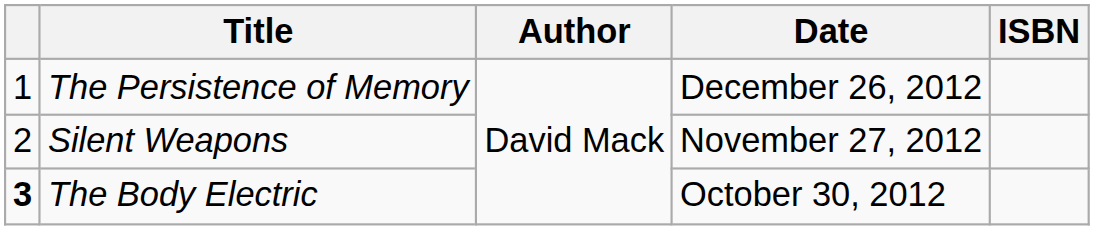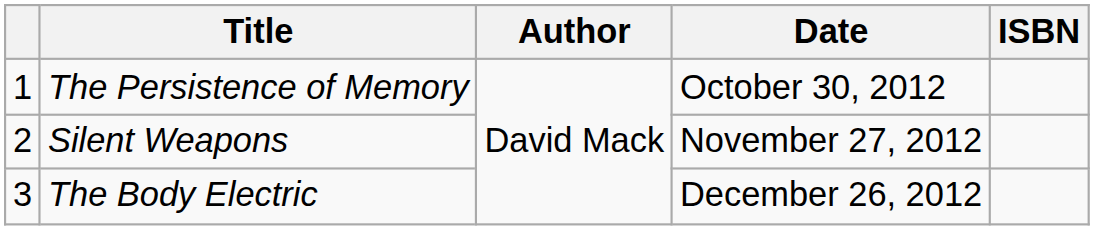 <table class="wikitable">
 <tr>
 <th></th>
 <th>Title</th>
 <th>Author</th>
 <th>Date</th>
 <th>ISBN</th>
 </tr>
 <tr>
 <td>1</td>
 <td><em>The Persistence of Memory</em></td>
 <td rowspan="3">David Mack</td>
-<td>December 26, 2012</td>
+<td>October 30, 2012</td>
 <td></td>
 </tr>
 <tr>
 <td>2</td>
 <td><em>Silent Weapons</em></td>
 <td>November 27, 2012</td>
 <td></td>
 </tr>
 <tr>
-<td><strong>3</strong></td>
+<td>3</td>
 <td><em>The Body Electric</em></td>
-<td>October 30, 2012</td>
+<td>December 26, 2012</td>
 <td></td>
 </tr>
 </table>
